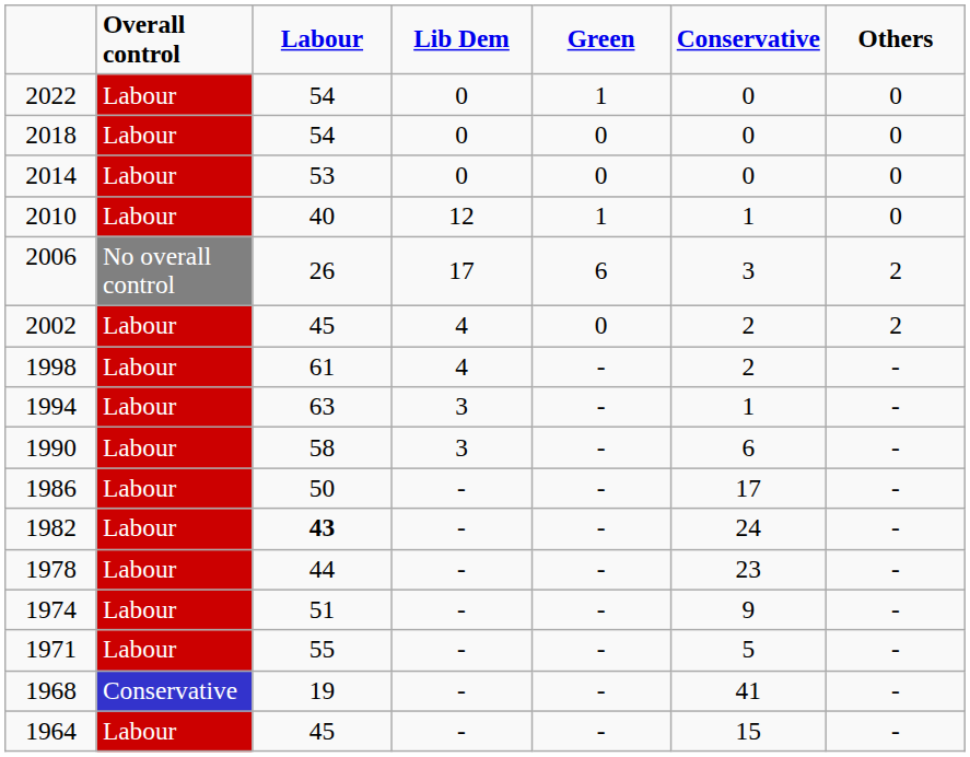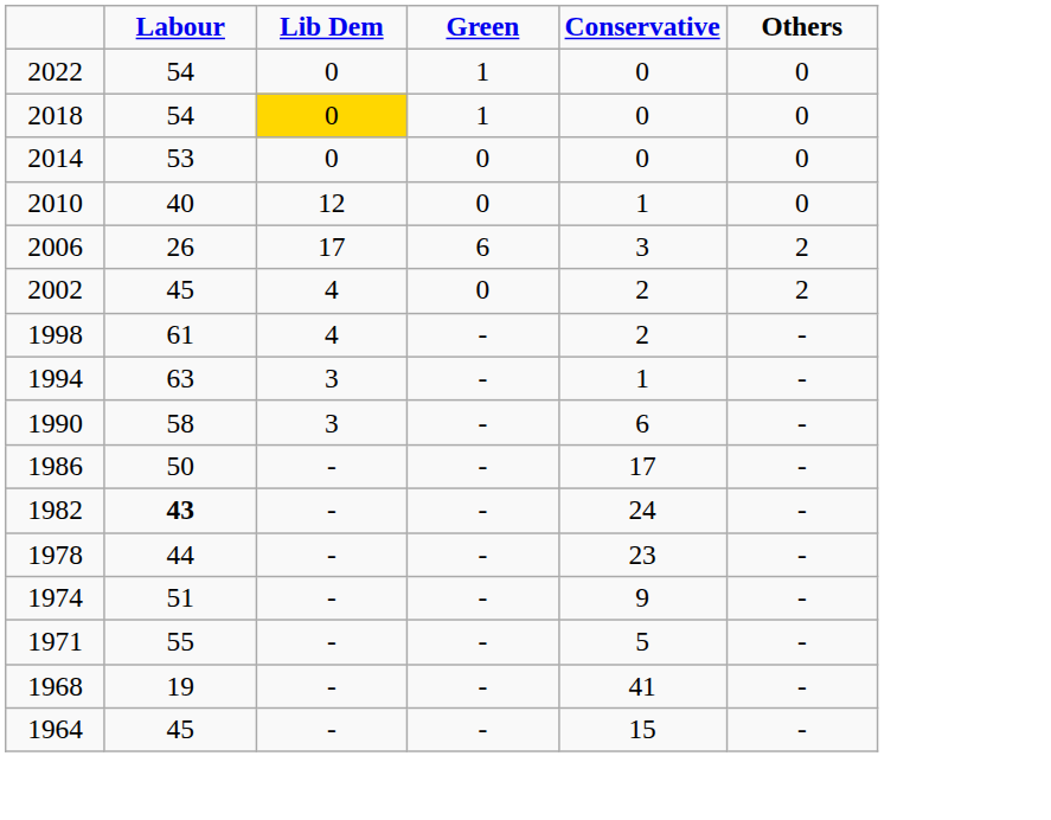 <table class="wikitable">
 <tr>
 <td width=50></td>
-<td width=90><strong>Overall control</strong></td>
 <td width=80 align="center"><strong><a href='#'>Labour</a></strong></td>
 <td width=80 align="center"><strong><a href='#'>Lib Dem</a></strong></td>
 <td width=80 align="center"><strong><a href='#'>Green</a></strong></td>
 <td width=80 align="center"><strong><a href='#'>Conservative</a></strong></td>
 <td width=80 align="center"><strong>Others</strong></td>
 </tr>
 <tr>
 <td valign="top" align="center">2022</td>
-<td style="background:#cc0000; color:white">Labour</td>
 <td align="center">54</td>
 <td align="center">0</td>
 <td align="center">1</td>
 <td align="center">0</td>
 <td align="center">0</td>
 </tr>
 <tr>
 <td valign="top" align="center">2018</td>
-<td style="background:#cc0000; color:white">Labour</td>
 <td align="center">54</td>
-<td align="center">0</td>
-<td align="center">0</td>
+<td align="center" style="background: gold;">0</td>
+<td align="center">1</td>
 <td align="center">0</td>
 <td align="center">0</td>
 </tr>
 <tr>
 <td valign="top" align="center">2014</td>
-<td style="background:#cc0000; color:white">Labour</td>
 <td align="center">53</td>
 <td align="center">0</td>
 <td align="center">0</td>
 <td align="center">0</td>
 <td align="center">0</td>
 </tr>
 <tr>
 <td valign="top" align="center">2010</td>
-<td style="background:#cc0000; color:white">Labour</td>
 <td align="center">40</td>
 <td align="center">12</td>
-<td align="center">1</td>
+<td align="center">0</td>
 <td align="center">1</td>
 <td align="center">0</td>
 </tr>
 <tr>
 <td valign="top" align="center">2006</td>
-<td style="background:gray; color:white">No overall control</td>
 <td align="center">26</td>
 <td align="center">17</td>
 <td align="center">6</td>
 <td align="center">3</td>
 <td align="center">2</td>
 </tr>
 <tr>
 <td valign="top" align="center">2002</td>
-<td style="background:#cc0000; color:white">Labour</td>
 <td align="center">45</td>
 <td align="center">4</td>
 <td align="center">0</td>
 <td align="center">2</td>
 <td align="center">2</td>
 </tr>
 <tr>
 <td valign="top" align="center">1998</td>
-<td style="background:#cc0000; color:white">Labour</td>
 <td align="center">61</td>
 <td align="center">4</td>
 <td align="center">-</td>
 <td align="center">2</td>
 <td align="center">-</td>
 </tr>
 <tr>
 <td valign="top" align="center">1994</td>
-<td style="background:#cc0000; color:white">Labour</td>
 <td align="center">63</td>
 <td align="center">3</td>
 <td align="center">-</td>
 <td align="center">1</td>
 <td align="center">-</td>
 </tr>
 <tr>
 <td valign="top" align="center">1990</td>
-<td style="background:#cc0000; color:white">Labour</td>
 <td align="center">58</td>
 <td align="center">3</td>
 <td align="center">-</td>
 <td align="center">6</td>
 <td align="center">-</td>
 </tr>
 <tr>
 <td valign="top" align="center">1986</td>
-<td style="background:#cc0000; color:white">Labour</td>
 <td align="center">50</td>
 <td align="center">-</td>
 <td align="center">-</td>
 <td align="center">17</td>
 <td align="center">-</td>
 </tr>
 <tr>
 <td valign="top" align="center">1982</td>
-<td style="background:#cc0000; color:white">Labour</td>
 <td align="center"><strong>43</strong></td>
 <td align="center">-</td>
 <td align="center">-</td>
 <td align="center">24</td>
 <td align="center">-</td>
 </tr>
 <tr>
 <td valign="top" align="center">1978</td>
-<td style="background:#cc0000; color:white">Labour</td>
 <td align="center">44</td>
 <td align="center">-</td>
 <td align="center">-</td>
 <td align="center">23</td>
 <td align="center">-</td>
 </tr>
 <tr>
 <td valign="top" align="center">1974</td>
-<td style="background:#cc0000; color:white">Labour</td>
 <td align="center">51</td>
 <td align="center">-</td>
 <td align="center">-</td>
 <td align="center">9</td>
 <td align="center">-</td>
 </tr>
 <tr>
 <td valign="top" align="center">1971</td>
-<td style="background:#cc0000; color:white">Labour</td>
 <td align="center">55</td>
 <td align="center">-</td>
 <td align="center">-</td>
 <td align="center">5</td>
 <td align="center">-</td>
 </tr>
 <tr>
 <td valign="top" align="center">1968</td>
-<td style="background:#3333cc; color:white">Conservative</td>
 <td align="center">19</td>
 <td align="center">-</td>
 <td align="center">-</td>
 <td align="center">41</td>
 <td align="center">-</td>
 </tr>
 <tr>
 <td valign="top" align="center">1964</td>
-<td style="background:#cc0000; color:white">Labour</td>
 <td align="center">45</td>
 <td align="center">-</td>
 <td align="center">-</td>
 <td align="center">15</td>
 <td align="center">-</td>
 </tr>
 </table>
